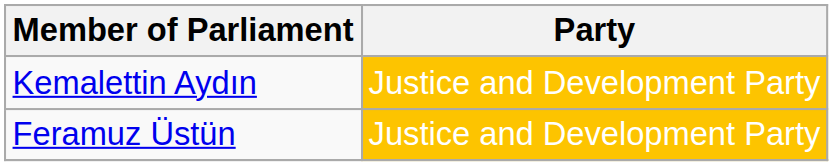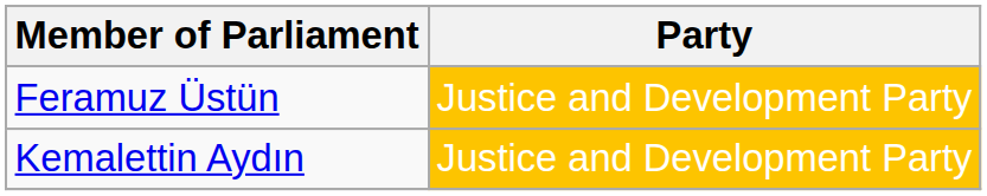 <table class="wikitable">
 <tr>
 <th>Member of Parliament</th>
 <th>Party</th>
 </tr>
 <tr>
-<td><a href='#'>Kemalettin Aydın</a></td>
+<td><a href='#'>Feramuz Üstün</a></td>
 <td style="background:#FDC400; color:white">Justice and Development Party</td>
 </tr>
 <tr>
-<td><a href='#'>Feramuz Üstün</a></td>
+<td><a href='#'>Kemalettin Aydın</a></td>
 <td style="background:#FDC400; color:white">Justice and Development Party</td>
 </tr>
 <tr>
 </tr>
 </table>
